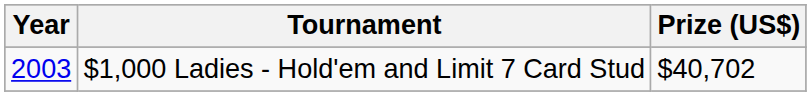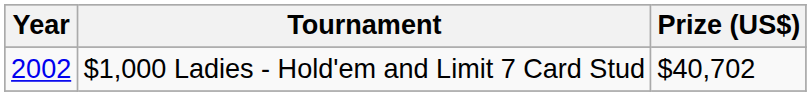 <table class="wikitable">
 <tr>
 <th>Year</th>
 <th>Tournament</th>
 <th>Prize (US$)</th>
 </tr>
 <tr>
-<td><a href='#'>2003</a></td>
+<td><a href='#'>2002</a></td>
 <td>$1,000 Ladies - Hold'em and Limit 7 Card Stud</td>
 <td>$40,702</td>
 </tr>
 </table>
